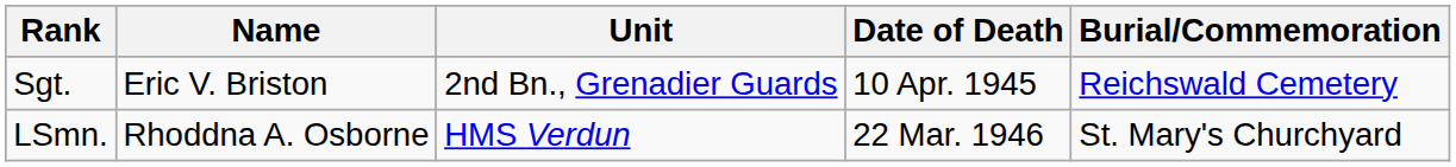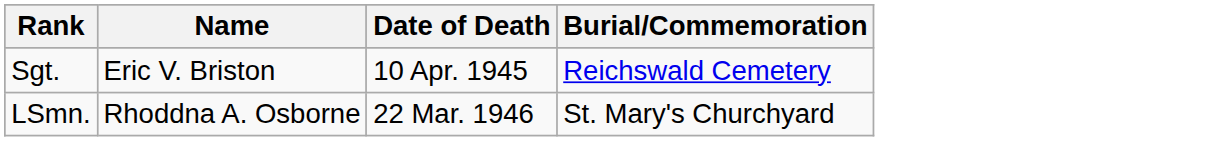 <table class="wikitable">
 <tr>
 <th>Rank</th>
 <th>Name</th>
-<th>Unit</th>
 <th>Date of Death</th>
 <th>Burial/Commemoration</th>
 </tr>
 <tr>
 <td>Sgt.</td>
 <td>Eric V. Briston</td>
-<td>2nd Bn., <a href='#'>Grenadier Guards</a></td>
 <td>10 Apr. 1945</td>
 <td><a href='#'>Reichswald Cemetery</a></td>
 </tr>
 <tr>
 <td>LSmn.</td>
 <td>Rhoddna A. Osborne</td>
-<td><a href='#'>HMS <em>Verdun</em></a></td>
 <td>22 Mar. 1946</td>
 <td>St. Mary's Churchyard</td>
 </tr>
 </table>
